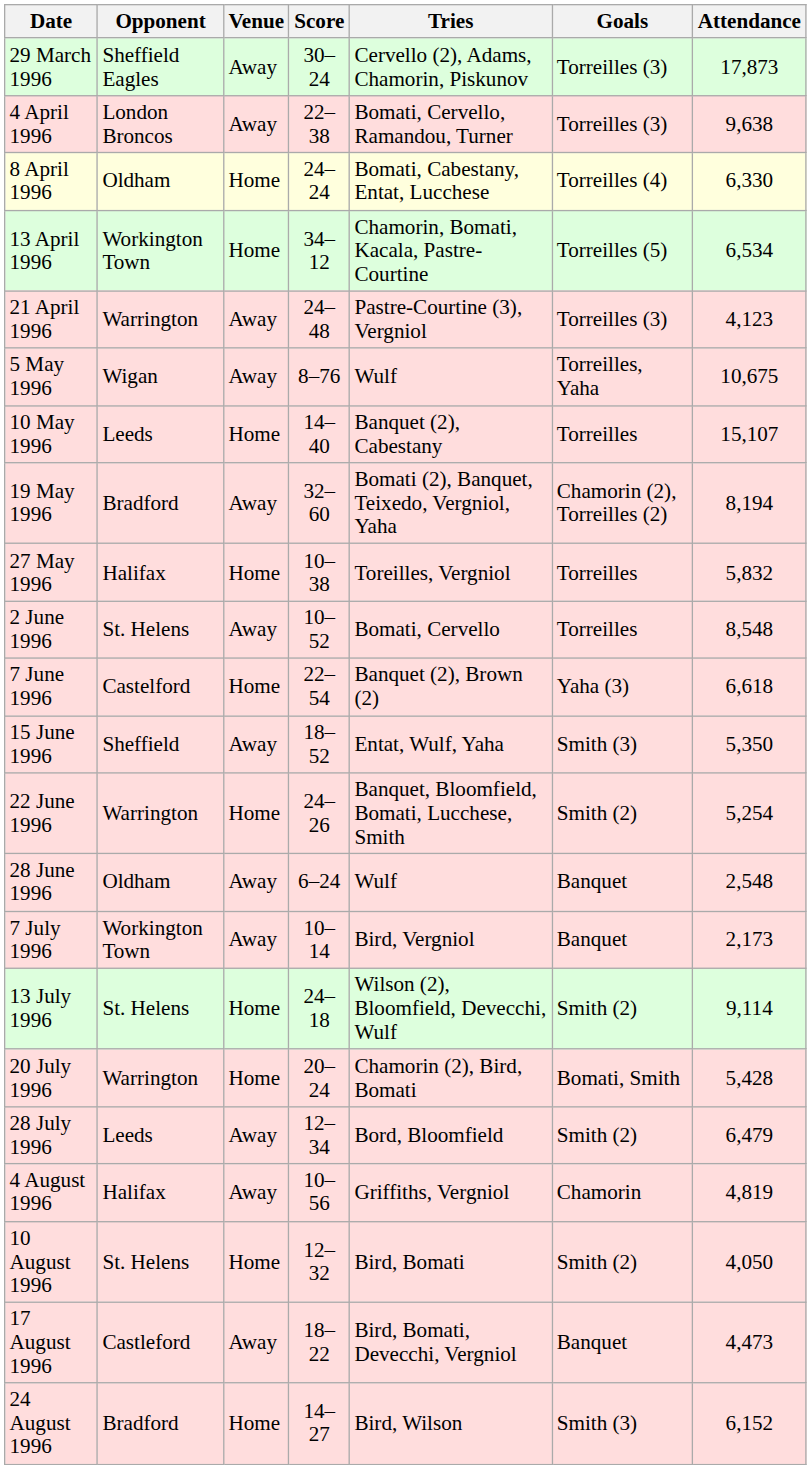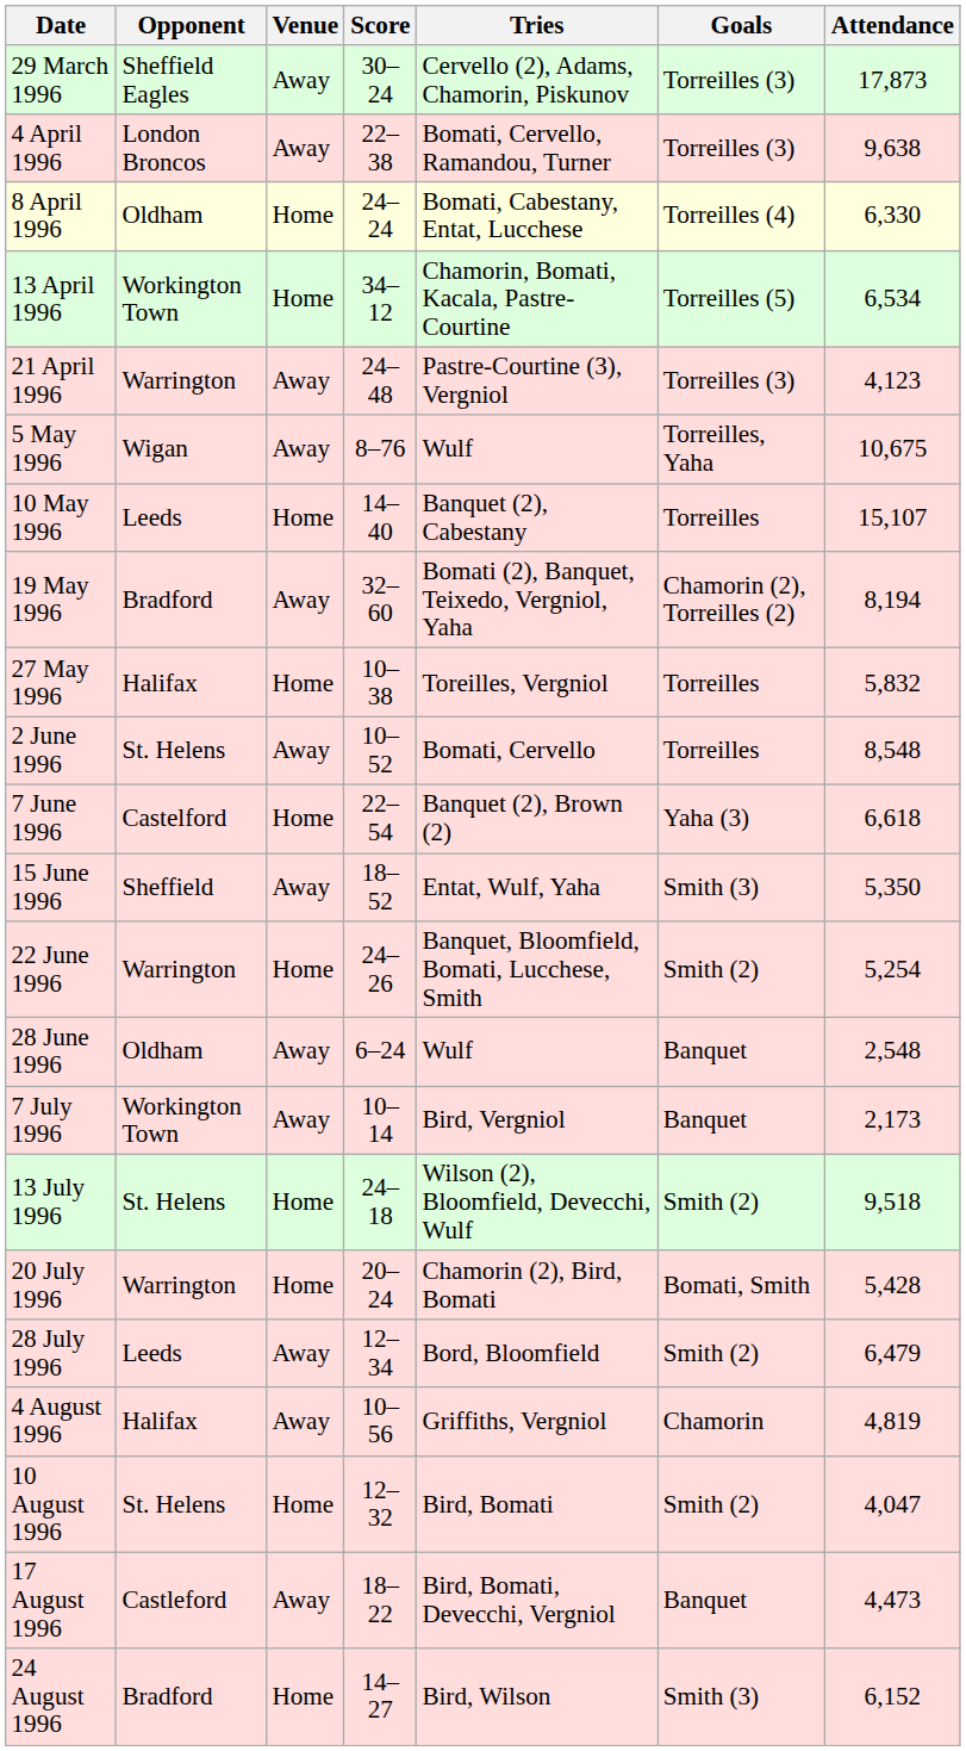 <table class="wikitable">
 <tr>
 <th>Date</th>
 <th>Opponent</th>
 <th>Venue</th>
 <th>Score</th>
 <th>Tries</th>
 <th>Goals</th>
 <th>Attendance</th>
 </tr>
 <tr bgcolor="#DDFFDD">
 <td>29 March 1996</td>
 <td>Sheffield Eagles</td>
 <td>Away</td>
 <td align="center">30–24</td>
 <td>Cervello (2), Adams, Chamorin, Piskunov</td>
 <td>Torreilles (3)</td>
 <td align="center">17,873</td>
 </tr>
 <tr bgcolor="#FFDDDD">
 <td>4 April 1996</td>
 <td>London Broncos</td>
 <td>Away</td>
 <td align="center">22–38</td>
 <td>Bomati, Cervello, Ramandou, Turner</td>
 <td>Torreilles (3)</td>
 <td align="center">9,638</td>
 </tr>
 <tr bgcolor="#FFFFDD">
 <td>8 April 1996</td>
 <td>Oldham</td>
 <td>Home</td>
 <td align="center">24–24</td>
 <td>Bomati, Cabestany, Entat, Lucchese</td>
 <td>Torreilles (4)</td>
 <td align="center">6,330</td>
 </tr>
 <tr bgcolor="#DDFFDD">
 <td>13 April 1996</td>
 <td>Workington Town</td>
 <td>Home</td>
 <td align="center">34–12</td>
 <td>Chamorin, Bomati, Kacala, Pastre-Courtine</td>
 <td>Torreilles (5)</td>
 <td align="center">6,534</td>
 </tr>
 <tr bgcolor="#FFDDDD">
 <td>21 April 1996</td>
 <td>Warrington</td>
 <td>Away</td>
 <td align="center">24–48</td>
 <td>Pastre-Courtine (3), Vergniol</td>
 <td>Torreilles (3)</td>
 <td align="center">4,123</td>
 </tr>
 <tr bgcolor="#FFDDDD">
 <td>5 May 1996</td>
 <td>Wigan</td>
 <td>Away</td>
 <td align="center">8–76</td>
 <td>Wulf</td>
 <td>Torreilles, Yaha</td>
 <td align="center">10,675</td>
 </tr>
 <tr bgcolor="#FFDDDD">
 <td>10 May 1996</td>
 <td>Leeds</td>
 <td>Home</td>
 <td align="center">14–40</td>
 <td>Banquet (2), Cabestany</td>
 <td>Torreilles</td>
 <td align="center">15,107</td>
 </tr>
 <tr bgcolor="#FFDDDD">
 <td>19 May 1996</td>
 <td>Bradford</td>
 <td>Away</td>
 <td align="center">32–60</td>
 <td>Bomati (2), Banquet, Teixedo, Vergniol, Yaha</td>
 <td>Chamorin (2), Torreilles (2)</td>
 <td align="center">8,194</td>
 </tr>
 <tr bgcolor="#FFDDDD">
 <td>27 May 1996</td>
 <td>Halifax</td>
 <td>Home</td>
 <td align="center">10–38</td>
 <td>Toreilles, Vergniol</td>
 <td>Torreilles</td>
 <td align="center">5,832</td>
 </tr>
 <tr bgcolor="#FFDDDD">
 <td>2 June 1996</td>
 <td>St. Helens</td>
 <td>Away</td>
 <td align="center">10–52</td>
 <td>Bomati, Cervello</td>
 <td>Torreilles</td>
 <td align="center">8,548</td>
 </tr>
 <tr bgcolor="#FFDDDD">
 <td>7 June 1996</td>
 <td>Castelford</td>
 <td>Home</td>
 <td align="center">22–54</td>
 <td>Banquet (2), Brown (2)</td>
 <td>Yaha (3)</td>
 <td align="center">6,618</td>
 </tr>
 <tr bgcolor="#FFDDDD">
 <td>15 June 1996</td>
 <td>Sheffield</td>
 <td>Away</td>
 <td align="center">18–52</td>
 <td>Entat, Wulf, Yaha</td>
 <td>Smith (3)</td>
 <td align="center">5,350</td>
 </tr>
 <tr bgcolor="#FFDDDD">
 <td>22 June 1996</td>
 <td>Warrington</td>
 <td>Home</td>
 <td align="center">24–26</td>
 <td>Banquet, Bloomfield, Bomati, Lucchese, Smith</td>
 <td>Smith (2)</td>
 <td align="center">5,254</td>
 </tr>
 <tr bgcolor="#FFDDDD">
 <td>28 June 1996</td>
 <td>Oldham</td>
 <td>Away</td>
 <td align="center">6–24</td>
 <td>Wulf</td>
 <td>Banquet</td>
 <td align="center">2,548</td>
 </tr>
 <tr bgcolor="#FFDDDD">
 <td>7 July 1996</td>
 <td>Workington Town</td>
 <td>Away</td>
 <td align="center">10–14</td>
 <td>Bird, Vergniol</td>
 <td>Banquet</td>
 <td align="center">2,173</td>
 </tr>
 <tr bgcolor="#DDFFDD">
 <td>13 July 1996</td>
 <td>St. Helens</td>
 <td>Home</td>
 <td align="center">24–18</td>
 <td>Wilson (2), Bloomfield, Devecchi, Wulf</td>
 <td>Smith (2)</td>
-<td align="center">9,114</td>
+<td align="center">9,518</td>
 </tr>
 <tr bgcolor="#FFDDDD">
 <td>20 July 1996</td>
 <td>Warrington</td>
 <td>Home</td>
 <td align="center">20–24</td>
 <td>Chamorin (2), Bird, Bomati</td>
 <td>Bomati, Smith</td>
 <td align="center">5,428</td>
 </tr>
 <tr bgcolor="#FFDDDD">
 <td>28 July 1996</td>
 <td>Leeds</td>
 <td>Away</td>
 <td align="center">12–34</td>
 <td>Bord, Bloomfield</td>
 <td>Smith (2)</td>
 <td align="center">6,479</td>
 </tr>
 <tr bgcolor="#FFDDDD">
 <td>4 August 1996</td>
 <td>Halifax</td>
 <td>Away</td>
 <td align="center">10–56</td>
 <td>Griffiths, Vergniol</td>
 <td>Chamorin</td>
 <td align="center">4,819</td>
 </tr>
 <tr bgcolor="#FFDDDD">
 <td>10 August 1996</td>
 <td>St. Helens</td>
 <td>Home</td>
 <td align="center">12–32</td>
 <td>Bird, Bomati</td>
 <td>Smith (2)</td>
-<td align="center">4,050</td>
+<td align="center">4,047</td>
 </tr>
 <tr bgcolor="#FFDDDD">
 <td>17 August 1996</td>
 <td>Castleford</td>
 <td>Away</td>
 <td align="center">18–22</td>
 <td>Bird, Bomati, Devecchi, Vergniol</td>
 <td>Banquet</td>
 <td align="center">4,473</td>
 </tr>
 <tr bgcolor="#FFDDDD">
 <td>24 August 1996</td>
 <td>Bradford</td>
 <td>Home</td>
 <td align="center">14–27</td>
 <td>Bird, Wilson</td>
 <td>Smith (3)</td>
 <td align="center">6,152</td>
 </tr>
 </table>
